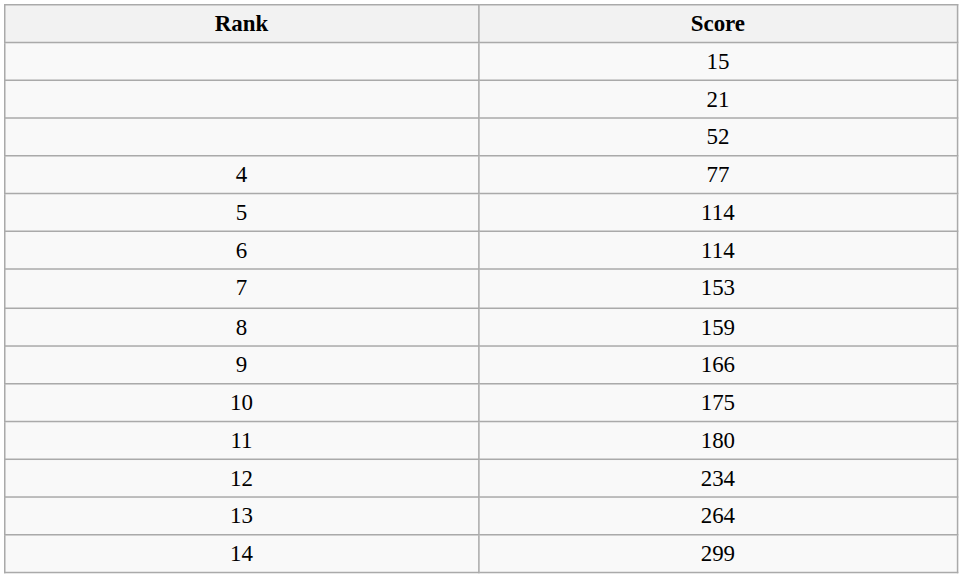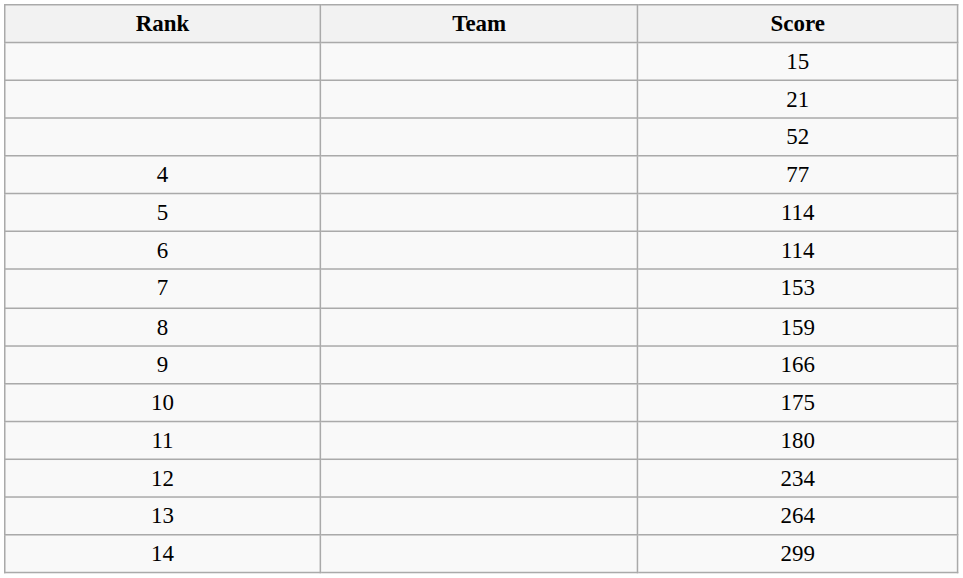 <table class="wikitable sortable" style=" text-align:center; font-size:95%;" width="50%">
 <tr>
 <th>Rank</th>
+<th>Team</th>
 <th>Score</th>
 </tr>
 <tr>
 <td align=center></td>
+<td align=left></td>
 <td>15</td>
 </tr>
 <tr>
 <td align=center></td>
+<td align=left></td>
 <td>21</td>
 </tr>
 <tr>
 <td align=center></td>
+<td align=left></td>
 <td>52</td>
 </tr>
 <tr>
 <td>4</td>
+<td align=left></td>
 <td>77</td>
 </tr>
 <tr>
 <td>5</td>
+<td align=left></td>
 <td>114</td>
 </tr>
 <tr>
 <td>6</td>
+<td align=left></td>
 <td>114</td>
 </tr>
 <tr>
 <td>7</td>
+<td align=left></td>
 <td>153</td>
 </tr>
 <tr>
 <td>8</td>
+<td align=left></td>
 <td>159</td>
 </tr>
 <tr>
 <td>9</td>
+<td align=left></td>
 <td>166</td>
 </tr>
 <tr>
 <td>10</td>
+<td align=left></td>
 <td>175</td>
 </tr>
 <tr>
 <td>11</td>
+<td align=left></td>
 <td>180</td>
 </tr>
 <tr>
 <td>12</td>
+<td align=left></td>
 <td>234</td>
 </tr>
 <tr>
 <td>13</td>
+<td align=left></td>
 <td>264</td>
 </tr>
 <tr>
 <td>14</td>
+<td align=left></td>
 <td>299</td>
 </tr>
 </table>
